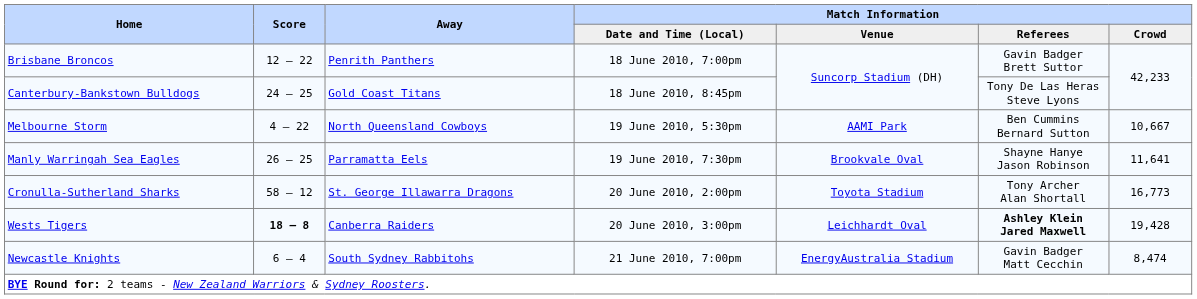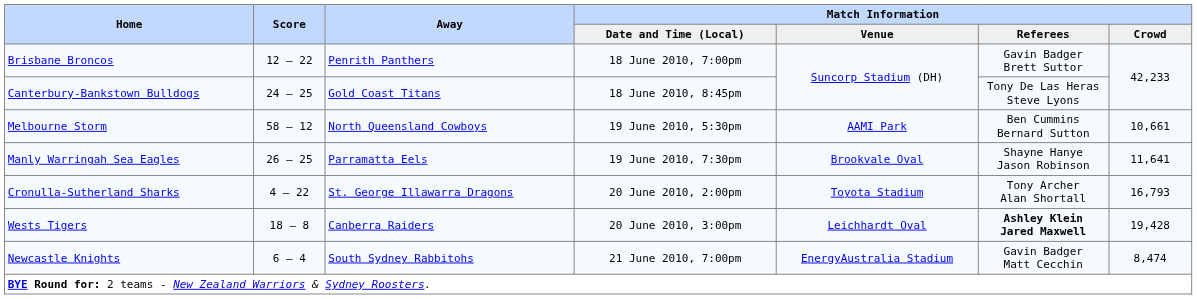 <table border="1" cellpadding="3" cellspacing="0" style="border-collapse:collapse; font-size:90%; width:100%">
 <tr style="background:#c1d8ff;">
 <th rowspan="2" style="width:21%;">Home</th>
 <th rowspan="2" style="width:6%;">Score</th>
 <th rowspan="2" style="width:21%;">Away</th>
 <th colspan=6>Match Information</th>
 </tr>
 <tr style="background:#efefef;">
 <th width=17%>Date and Time (Local)</th>
 <th width=17%>Venue</th>
 <th width=11%>Referees</th>
 <th width=7%>Crowd</th>
 </tr>
 <tr style="text-align:center; background:#f5faff;">
 <td align=left> <a href='#'>Brisbane Broncos</a></td>
 <td>12 – 22</td>
 <td align=left> <a href='#'>Penrith Panthers</a></td>
 <td>18 June 2010, 7:00pm</td>
 <td rowspan="2"><a href='#'>Suncorp Stadium</a> (DH)</td>
 <td>Gavin Badger<br>Brett Suttor</td>
 <td rowspan="2">42,233</td>
 </tr>
 <tr style="text-align:center; background:#f5faff;">
 <td align=left> <a href='#'>Canterbury-Bankstown Bulldogs</a></td>
 <td>24 – 25</td>
 <td align=left> <a href='#'>Gold Coast Titans</a></td>
 <td>18 June 2010, 8:45pm</td>
 <td>Tony De Las Heras<br>Steve Lyons</td>
 </tr>
 <tr style="text-align:center; background:#f5faff;">
 <td align=left> <a href='#'>Melbourne Storm</a></td>
-<td>4 – 22</td>
+<td>58 – 12</td>
 <td align=left> <a href='#'>North Queensland Cowboys</a></td>
 <td>19 June 2010, 5:30pm</td>
 <td><a href='#'>AAMI Park</a></td>
 <td>Ben Cummins<br>Bernard Sutton</td>
-<td>10,667</td>
+<td>10,661</td>
 </tr>
 <tr style="text-align:center; background:#f5faff;">
 <td align=left> <a href='#'>Manly Warringah Sea Eagles</a></td>
 <td>26 – 25</td>
 <td align=left> <a href='#'>Parramatta Eels</a></td>
 <td>19 June 2010, 7:30pm</td>
 <td><a href='#'>Brookvale Oval</a></td>
 <td>Shayne Hanye<br>Jason Robinson</td>
 <td>11,641</td>
 </tr>
 <tr style="text-align:center; background:#f5faff;">
 <td align=left> <a href='#'>Cronulla-Sutherland Sharks</a></td>
-<td>58 – 12</td>
+<td>4 – 22</td>
 <td align=left> <a href='#'>St. George Illawarra Dragons</a></td>
 <td>20 June 2010, 2:00pm</td>
 <td><a href='#'>Toyota Stadium</a></td>
 <td>Tony Archer<br>Alan Shortall</td>
-<td>16,773</td>
+<td>16,793</td>
 </tr>
 <tr style="text-align:center; background:#f5faff;">
 <td align=left> <a href='#'>Wests Tigers</a></td>
-<td><strong>18 – 8</strong></td>
+<td>18 – 8</td>
 <td align=left> <a href='#'>Canberra Raiders</a></td>
 <td>20 June 2010, 3:00pm</td>
 <td><a href='#'>Leichhardt Oval</a></td>
 <td><strong>Ashley Klein<br>Jared Maxwell</strong></td>
 <td>19,428</td>
 </tr>
 <tr style="text-align:center; background:#f5faff;">
 <td align=left> <a href='#'>Newcastle Knights</a></td>
 <td>6 – 4</td>
 <td align=left> <a href='#'>South Sydney Rabbitohs</a></td>
 <td>21 June 2010, 7:00pm</td>
 <td><a href='#'>EnergyAustralia Stadium</a></td>
 <td>Gavin Badger<br>Matt Cecchin</td>
 <td>8,474</td>
 </tr>
 <tr>
 <td colspan="7" style="text-align:left;"><strong><a href='#'>BYE</a> Round for:</strong> 2 teams - <em><a href='#'>New Zealand Warriors</a> & <a href='#'>Sydney Roosters</a>.</em></td>
 </tr>
 </table>
